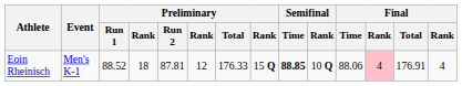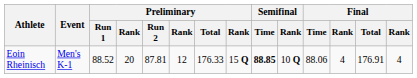 <table class="wikitable" style="font-size:90%">
 <tr>
 <th rowspan="2">Athlete</th>
 <th rowspan="2">Event</th>
 <th colspan="6">Preliminary</th>
 <th colspan="2">Semifinal</th>
 <th colspan="4">Final</th>
 </tr>
 <tr style="font-size:95%">
 <th>Run 1</th>
 <th>Rank</th>
 <th>Run 2</th>
 <th>Rank</th>
 <th>Total</th>
 <th>Rank</th>
 <th>Time</th>
 <th>Rank</th>
 <th>Time</th>
 <th>Rank</th>
 <th>Total</th>
 <th>Rank</th>
 </tr>
 <tr align=center>
 <td align=left><a href='#'>Eoin Rheinisch</a></td>
 <td align=left><a href='#'>Men's K-1</a></td>
 <td>88.52</td>
-<td>18</td>
+<td>20</td>
 <td>87.81</td>
 <td>12</td>
 <td>176.33</td>
 <td>15 <strong>Q</strong></td>
 <td><strong>88.85</strong></td>
 <td>10 <strong>Q</strong></td>
 <td>88.06</td>
-<td style="background: pink;">4</td>
+<td>4</td>
 <td>176.91</td>
 <td>4</td>
 </tr>
 </table>
